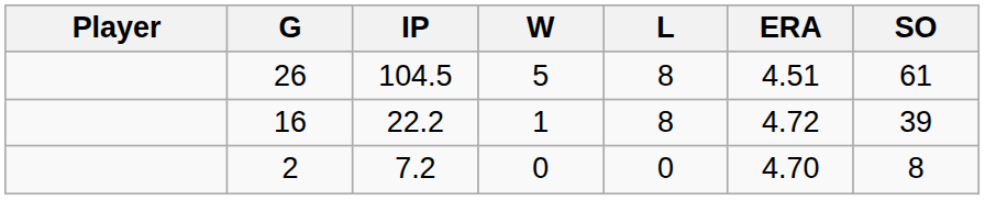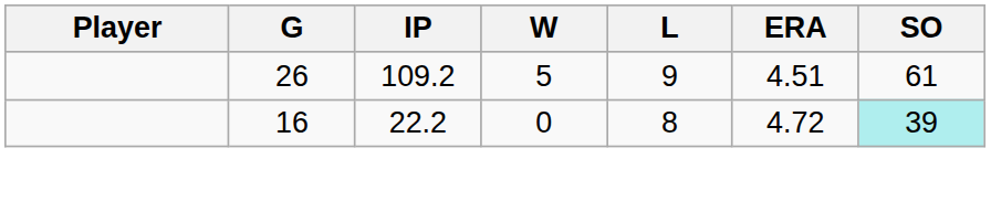 <table class="wikitable sortable">
 <tr>
 <th bgcolor="#DDDDFF" width="16%">Player</th>
 <th bgcolor="#DDDDFF" width="9%">G</th>
 <th bgcolor="#DDDDFF" width="9%">IP</th>
 <th bgcolor="#DDDDFF" width="9%">W</th>
 <th bgcolor="#DDDDFF" width="9%">L</th>
 <th bgcolor="#DDDDFF" width="9%">ERA</th>
 <th bgcolor="#DDDDFF" width="9%">SO</th>
 </tr>
 <tr align="center">
 <td></td>
 <td>26</td>
-<td>104.5</td>
+<td>109.2</td>
 <td>5</td>
-<td>8</td>
+<td>9</td>
 <td>4.51</td>
 <td>61</td>
 </tr>
 <tr align="center">
 <td></td>
 <td>16</td>
 <td>22.2</td>
-<td>1</td>
+<td>0</td>
 <td>8</td>
 <td>4.72</td>
-<td>39</td>
-</tr>
-<tr align="center">
-<td></td>
-<td>2</td>
-<td>7.2</td>
-<td>0</td>
-<td>0</td>
-<td>4.70</td>
-<td>8</td>
+<td style="background: paleturquoise;">39</td>
 </tr>
 </table>
